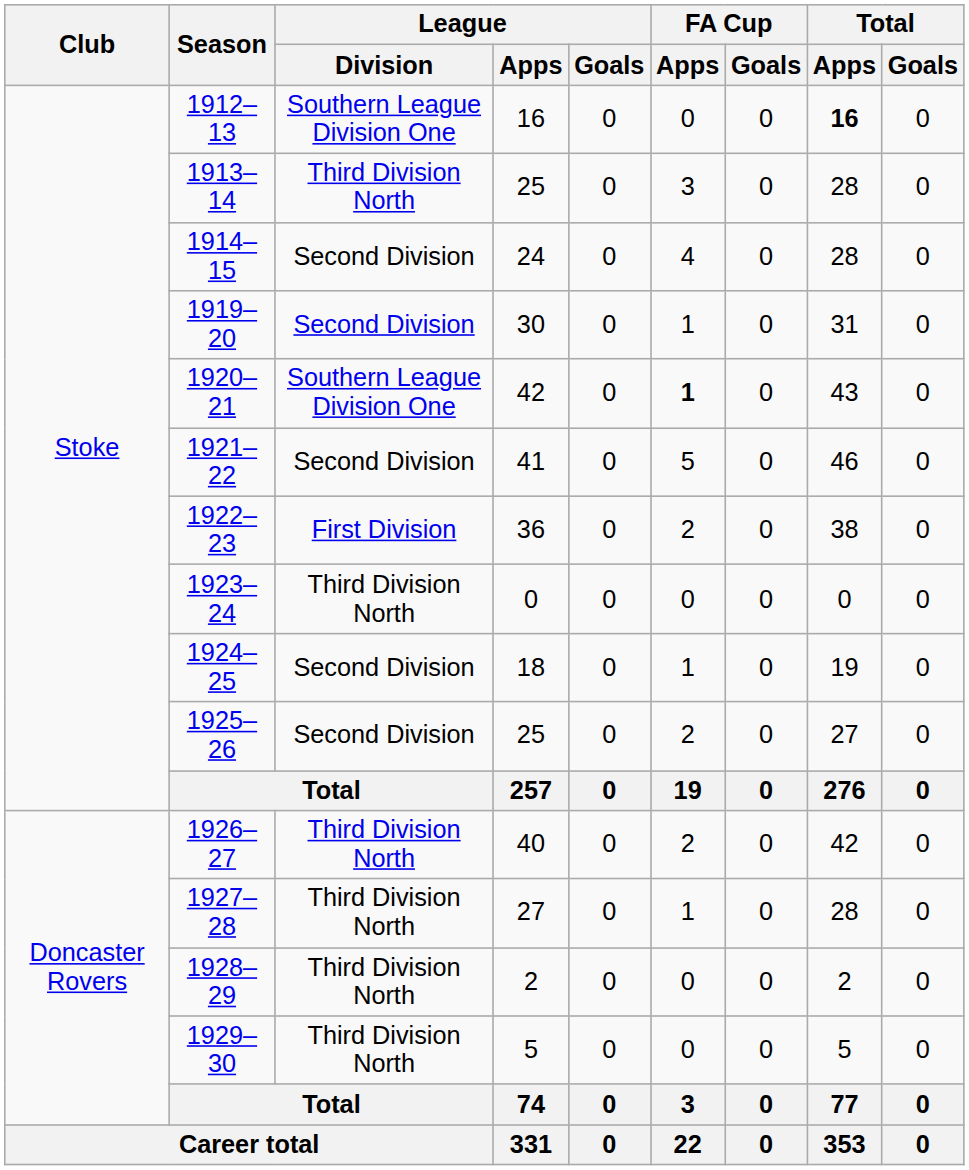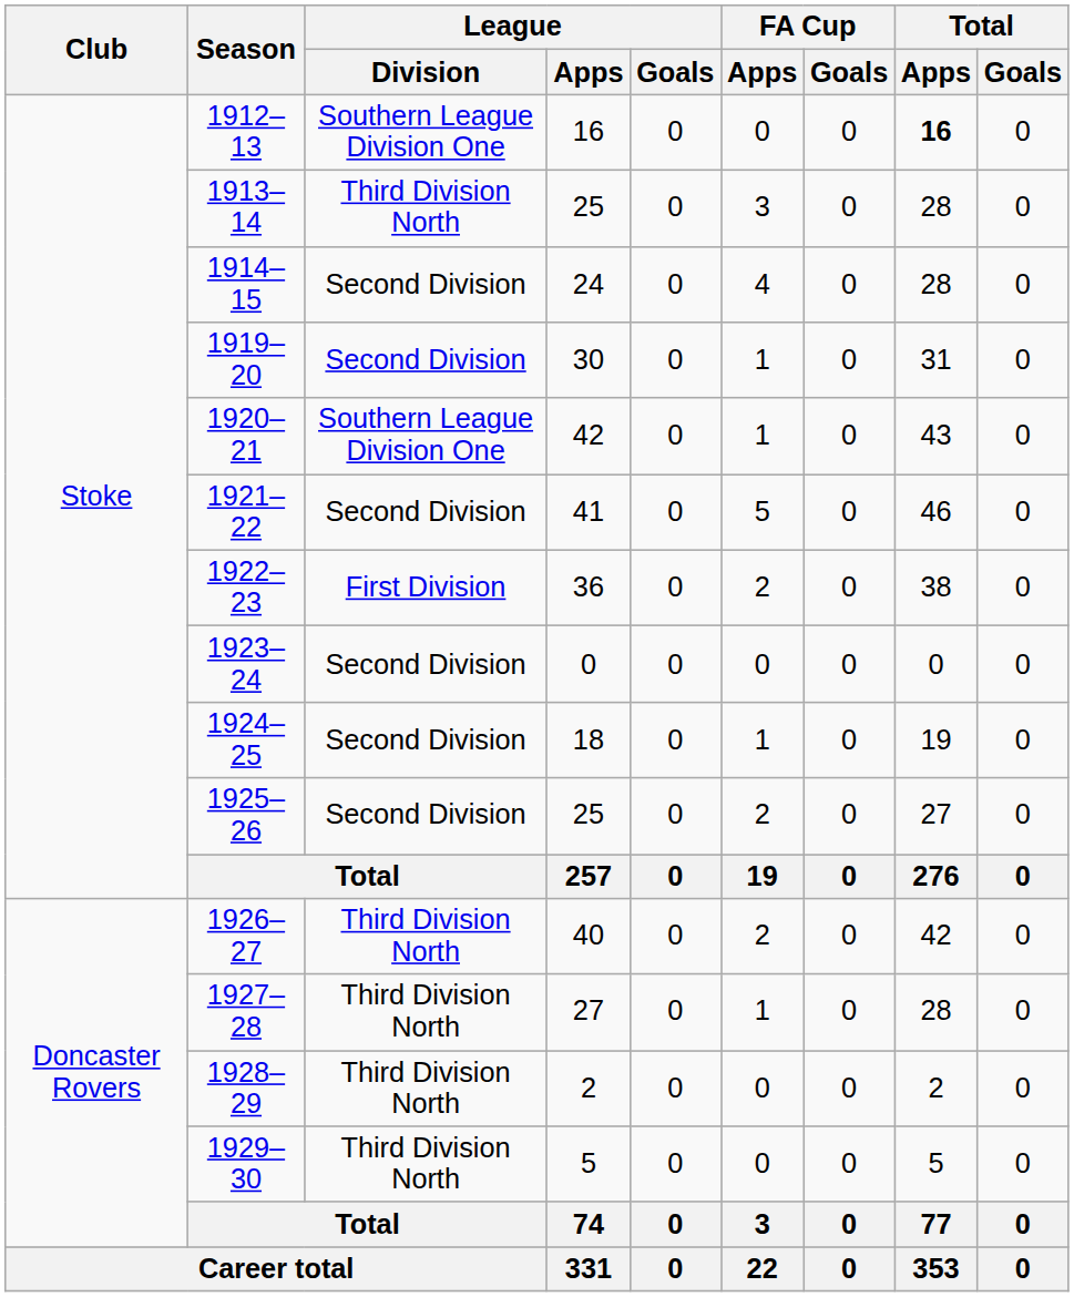 <table class="wikitable" style="text-align: center;">
 <tr>
 <th rowspan="2">Club</th>
 <th rowspan="2">Season</th>
 <th colspan="3">League</th>
 <th colspan="2">FA Cup</th>
 <th colspan="2">Total</th>
 </tr>
 <tr>
 <th>Division</th>
 <th>Apps</th>
 <th>Goals</th>
 <th>Apps</th>
 <th>Goals</th>
 <th>Apps</th>
 <th>Goals</th>
 </tr>
 <tr>
 <td rowspan="11"><a href='#'>Stoke</a></td>
 <td><a href='#'>1912–13</a></td>
 <td><a href='#'>Southern League Division One</a></td>
 <td>16</td>
 <td>0</td>
 <td>0</td>
 <td>0</td>
 <td><strong>16</strong></td>
 <td>0</td>
 </tr>
 <tr>
 <td><a href='#'>1913–14</a></td>
 <td><a href='#'>Third Division North</a></td>
 <td>25</td>
 <td>0</td>
 <td>3</td>
 <td>0</td>
 <td>28</td>
 <td>0</td>
 </tr>
 <tr>
 <td><a href='#'>1914–15</a></td>
 <td>Second Division</td>
 <td>24</td>
 <td>0</td>
 <td>4</td>
 <td>0</td>
 <td>28</td>
 <td>0</td>
 </tr>
 <tr>
 <td><a href='#'>1919–20</a></td>
 <td><a href='#'>Second Division</a></td>
 <td>30</td>
 <td>0</td>
 <td>1</td>
 <td>0</td>
 <td>31</td>
 <td>0</td>
 </tr>
 <tr>
 <td><a href='#'>1920–21</a></td>
 <td><a href='#'>Southern League Division One</a></td>
 <td>42</td>
 <td>0</td>
-<td><strong>1</strong></td>
+<td>1</td>
 <td>0</td>
 <td>43</td>
 <td>0</td>
 </tr>
 <tr>
 <td><a href='#'>1921–22</a></td>
 <td>Second Division</td>
 <td>41</td>
 <td>0</td>
 <td>5</td>
 <td>0</td>
 <td>46</td>
 <td>0</td>
 </tr>
 <tr>
 <td><a href='#'>1922–23</a></td>
 <td><a href='#'>First Division</a></td>
 <td>36</td>
 <td>0</td>
 <td>2</td>
 <td>0</td>
 <td>38</td>
 <td>0</td>
 </tr>
 <tr>
 <td><a href='#'>1923–24</a></td>
-<td>Third Division North</td>
+<td>Second Division</td>
 <td>0</td>
 <td>0</td>
 <td>0</td>
 <td>0</td>
 <td>0</td>
 <td>0</td>
 </tr>
 <tr>
 <td><a href='#'>1924–25</a></td>
 <td>Second Division</td>
 <td>18</td>
 <td>0</td>
 <td>1</td>
 <td>0</td>
 <td>19</td>
 <td>0</td>
 </tr>
 <tr>
 <td><a href='#'>1925–26</a></td>
 <td>Second Division</td>
 <td>25</td>
 <td>0</td>
 <td>2</td>
 <td>0</td>
 <td>27</td>
 <td>0</td>
 </tr>
 <tr>
 <th colspan="2">Total</th>
 <th>257</th>
 <th>0</th>
 <th>19</th>
 <th>0</th>
 <th>276</th>
 <th>0</th>
 </tr>
 <tr>
 <td rowspan="5"><a href='#'>Doncaster Rovers</a></td>
 <td><a href='#'>1926–27</a></td>
 <td><a href='#'>Third Division North</a></td>
 <td>40</td>
 <td>0</td>
 <td>2</td>
 <td>0</td>
 <td>42</td>
 <td>0</td>
 </tr>
 <tr>
 <td><a href='#'>1927–28</a></td>
 <td>Third Division North</td>
 <td>27</td>
 <td>0</td>
 <td>1</td>
 <td>0</td>
 <td>28</td>
 <td>0</td>
 </tr>
 <tr>
 <td><a href='#'>1928–29</a></td>
 <td>Third Division North</td>
 <td>2</td>
 <td>0</td>
 <td>0</td>
 <td>0</td>
 <td>2</td>
 <td>0</td>
 </tr>
 <tr>
 <td><a href='#'>1929–30</a></td>
 <td>Third Division North</td>
 <td>5</td>
 <td>0</td>
 <td>0</td>
 <td>0</td>
 <td>5</td>
 <td>0</td>
 </tr>
 <tr>
 <th colspan="2">Total</th>
 <th>74</th>
 <th>0</th>
 <th>3</th>
 <th>0</th>
 <th>77</th>
 <th>0</th>
 </tr>
 <tr>
 <th colspan="3">Career total</th>
 <th>331</th>
 <th>0</th>
 <th>22</th>
 <th>0</th>
 <th>353</th>
 <th>0</th>
 </tr>
 </table>
